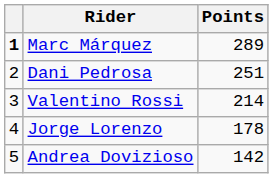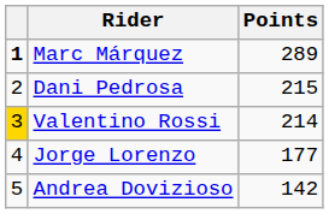 <table class="wikitable" style="font-size: 95%;">
 <tr>
 <th></th>
 <th>Rider</th>
 <th>Points</th>
 </tr>
 <tr>
 <td align=center><strong>1</strong></td>
 <td> <a href='#'>Marc Márquez</a></td>
 <td align=right>289</td>
 </tr>
 <tr>
 <td align=center>2</td>
 <td> <a href='#'>Dani Pedrosa</a></td>
-<td align=right>251</td>
+<td align=right>215</td>
 </tr>
 <tr>
-<td align=center>3</td>
+<td align=center style="background: gold;">3</td>
 <td> <a href='#'>Valentino Rossi</a></td>
 <td align=right>214</td>
 </tr>
 <tr>
 <td align=center>4</td>
 <td> <a href='#'>Jorge Lorenzo</a></td>
-<td align=right>178</td>
+<td align=right>177</td>
 </tr>
 <tr>
 <td align=center>5</td>
 <td> <a href='#'>Andrea Dovizioso</a></td>
 <td align=right>142</td>
 </tr>
 </table>
